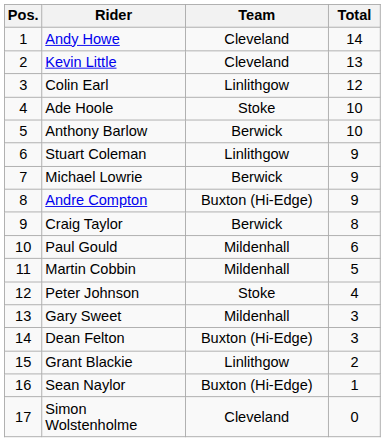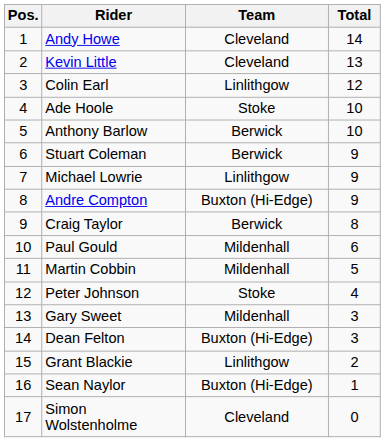 <table class=wikitable>
 <tr>
 <th width=25px>Pos.</th>
 <th width=150px>Rider</th>
 <th width=150px>Team</th>
 <th width=50px>Total</th>
 </tr>
 <tr align=center >
 <td>1</td>
 <td align=left><a href='#'>Andy Howe</a></td>
 <td>Cleveland</td>
 <td>14</td>
 </tr>
 <tr align=center>
 <td>2</td>
 <td align=left><a href='#'>Kevin Little</a></td>
 <td>Cleveland</td>
 <td>13</td>
 </tr>
 <tr align=center>
 <td>3</td>
 <td align=left>Colin Earl</td>
 <td>Linlithgow</td>
 <td>12</td>
 </tr>
 <tr align=center>
 <td>4</td>
 <td align=left>Ade Hoole</td>
 <td>Stoke</td>
 <td>10</td>
 </tr>
 <tr align=center>
 <td>5</td>
 <td align=left>Anthony Barlow</td>
 <td>Berwick</td>
 <td>10</td>
 </tr>
 <tr align=center>
 <td>6</td>
 <td align=left>Stuart Coleman</td>
-<td>Linlithgow</td>
+<td>Berwick</td>
 <td>9</td>
 </tr>
 <tr align=center>
 <td>7</td>
 <td align=left>Michael Lowrie</td>
-<td>Berwick</td>
+<td>Linlithgow</td>
 <td>9</td>
 </tr>
 <tr align=center>
 <td>8</td>
 <td align=left><a href='#'>Andre Compton</a></td>
 <td>Buxton (Hi-Edge)</td>
 <td>9</td>
 </tr>
 <tr align=center>
 <td>9</td>
 <td align=left>Craig Taylor</td>
 <td>Berwick</td>
 <td>8</td>
 </tr>
 <tr align=center>
 <td>10</td>
 <td align=left>Paul Gould</td>
 <td>Mildenhall</td>
 <td>6</td>
 </tr>
 <tr align=center>
 <td>11</td>
 <td align=left>Martin Cobbin</td>
 <td>Mildenhall</td>
 <td>5</td>
 </tr>
 <tr align=center>
 <td>12</td>
 <td align=left>Peter Johnson</td>
 <td>Stoke</td>
 <td>4</td>
 </tr>
 <tr align=center>
 <td>13</td>
 <td align=left>Gary Sweet</td>
 <td>Mildenhall</td>
 <td>3</td>
 </tr>
 <tr align=center>
 <td>14</td>
 <td align=left>Dean Felton</td>
 <td>Buxton (Hi-Edge)</td>
 <td>3</td>
 </tr>
 <tr align=center>
 <td>15</td>
 <td align=left>Grant Blackie</td>
 <td>Linlithgow</td>
 <td>2</td>
 </tr>
 <tr align=center>
 <td>16</td>
 <td align=left>Sean Naylor</td>
 <td>Buxton (Hi-Edge)</td>
 <td>1</td>
 </tr>
 <tr align=center>
 <td>17</td>
 <td align=left>Simon Wolstenholme</td>
 <td>Cleveland</td>
 <td>0</td>
 </tr>
 </table>
